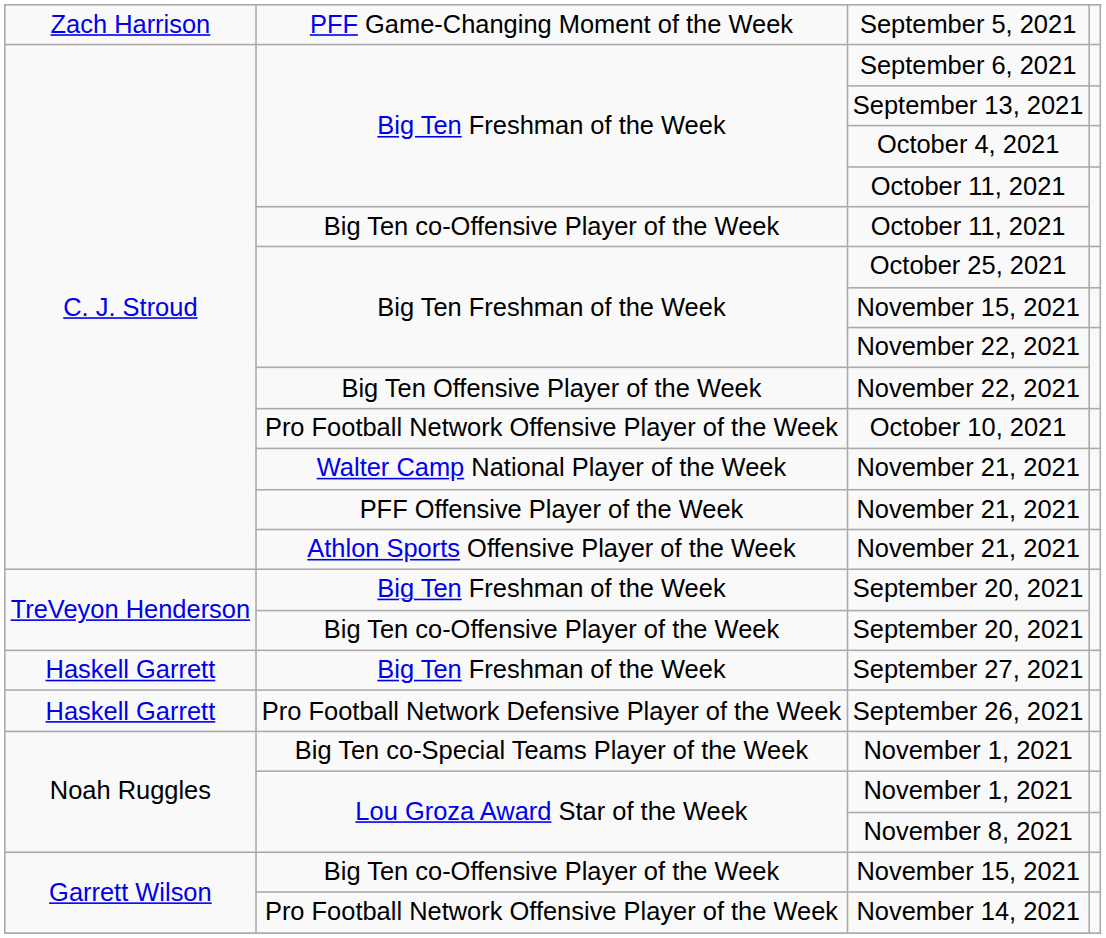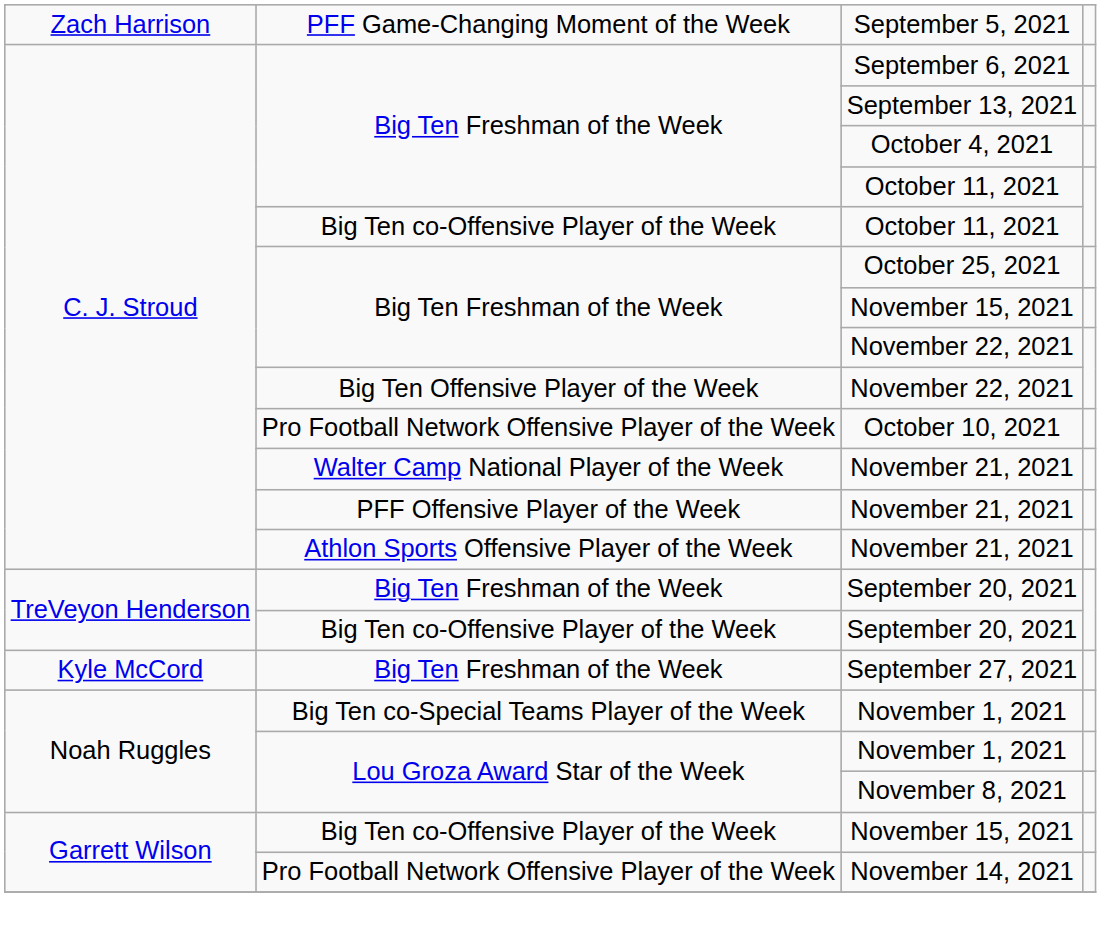 <table class="wikitable sortable sortable" style="text-align: center">
 <tr>
 <td><a href='#'>Zach Harrison</a></td>
 <td><a href='#'>PFF</a> Game-Changing Moment of the Week</td>
 <td>September 5, 2021</td>
 <td></td>
 </tr>
 <tr>
 <td rowspan="13"><a href='#'>C. J. Stroud</a></td>
 <td rowspan="4"><a href='#'>Big Ten</a> Freshman of the Week</td>
 <td>September 6, 2021</td>
 <td></td>
 </tr>
 <tr>
 <td>September 13, 2021</td>
 <td></td>
 </tr>
 <tr>
 <td>October 4, 2021</td>
 <td></td>
 </tr>
 <tr>
 <td>October 11, 2021</td>
 <td rowspan="2"></td>
 </tr>
 <tr>
 <td>Big Ten co-Offensive Player of the Week</td>
 <td>October 11, 2021</td>
 </tr>
 <tr>
 <td rowspan="3">Big Ten Freshman of the Week</td>
 <td>October 25, 2021</td>
 <td></td>
 </tr>
 <tr>
 <td>November 15, 2021</td>
 <td></td>
 </tr>
 <tr>
 <td>November 22, 2021</td>
 <td rowspan="2"></td>
 </tr>
 <tr>
 <td>Big Ten Offensive Player of the Week</td>
 <td>November 22, 2021</td>
 </tr>
 <tr>
 <td>Pro Football Network Offensive Player of the Week</td>
 <td>October 10, 2021</td>
 <td></td>
 </tr>
 <tr>
 <td><a href='#'>Walter Camp</a> National Player of the Week</td>
 <td>November 21, 2021</td>
 <td></td>
 </tr>
 <tr>
 <td>PFF Offensive Player of the Week</td>
 <td>November 21, 2021</td>
 <td></td>
 </tr>
 <tr>
 <td><a href='#'>Athlon Sports</a> Offensive Player of the Week</td>
 <td>November 21, 2021</td>
 <td></td>
 </tr>
 <tr>
 <td rowspan="2"><a href='#'>TreVeyon Henderson</a></td>
 <td><a href='#'>Big Ten</a> Freshman of the Week</td>
 <td>September 20, 2021</td>
 <td rowspan="2"></td>
 </tr>
 <tr>
 <td>Big Ten co-Offensive Player of the Week</td>
 <td>September 20, 2021</td>
 </tr>
 <tr>
-<td><a href='#'>Haskell Garrett</a></td>
+<td><a href='#'>Kyle McCord</a></td>
 <td><a href='#'>Big Ten</a> Freshman of the Week</td>
 <td>September 27, 2021</td>
-<td></td>
-</tr>
-<tr>
-<td><a href='#'>Haskell Garrett</a></td>
-<td>Pro Football Network Defensive Player of the Week</td>
-<td>September 26, 2021</td>
 <td></td>
 </tr>
 <tr>
 <td rowspan="3">Noah Ruggles</td>
 <td>Big Ten co-Special Teams Player of the Week</td>
 <td>November 1, 2021</td>
 <td></td>
 </tr>
 <tr>
 <td rowspan="2"><a href='#'>Lou Groza Award</a> Star of the Week</td>
 <td>November 1, 2021</td>
 <td></td>
 </tr>
 <tr>
 <td>November 8, 2021</td>
 <td></td>
 </tr>
 <tr>
 <td rowspan="2"><a href='#'>Garrett Wilson</a></td>
 <td>Big Ten co-Offensive Player of the Week</td>
 <td>November 15, 2021</td>
 <td></td>
 </tr>
 <tr>
 <td>Pro Football Network Offensive Player of the Week</td>
 <td>November 14, 2021</td>
 <td></td>
 </tr>
 <tr>
 </tr>
 </table>
